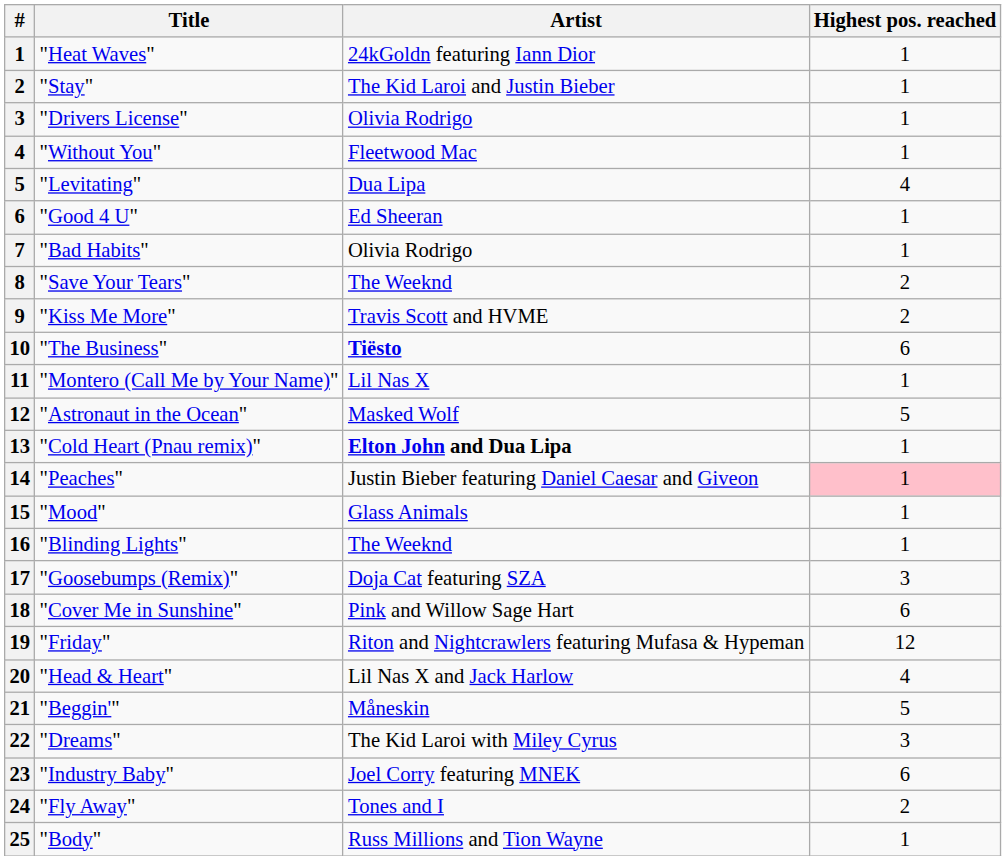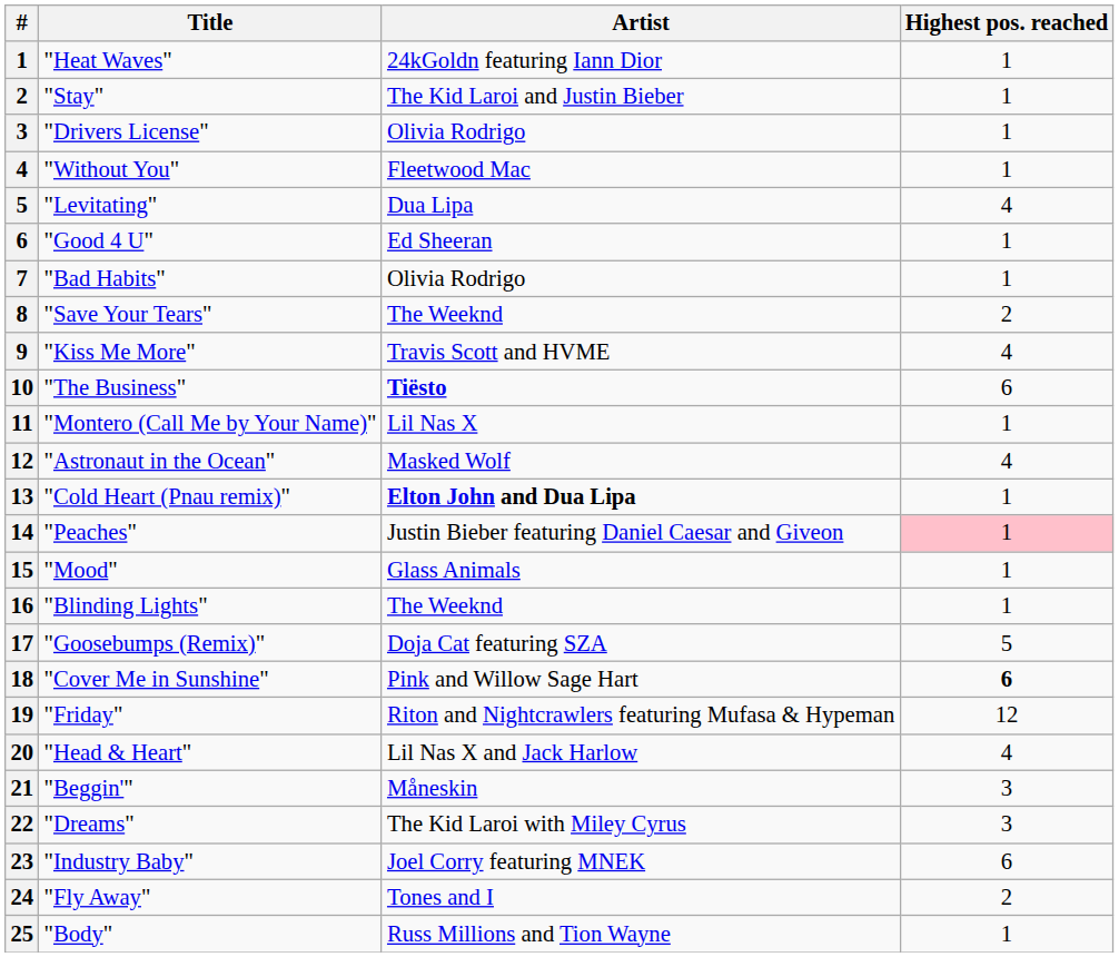 <table class="wikitable sortable">
 <tr>
 <th scope="col">#</th>
 <th scope="col">Title</th>
 <th scope="col">Artist</th>
 <th scope="col">Highest pos. reached</th>
 </tr>
 <tr>
 <th scope="row">1</th>
 <td>"<a href='#'>Heat Waves</a>"</td>
 <td><a href='#'>24kGoldn</a> featuring <a href='#'>Iann Dior</a></td>
 <td style="text-align:center;">1</td>
 </tr>
 <tr>
 <th scope="row">2</th>
 <td>"<a href='#'>Stay</a>"</td>
 <td><a href='#'>The Kid Laroi</a> and <a href='#'>Justin Bieber</a></td>
 <td style="text-align:center;">1</td>
 </tr>
 <tr>
 <th scope="row">3</th>
 <td>"<a href='#'>Drivers License</a>"</td>
 <td><a href='#'>Olivia Rodrigo</a></td>
 <td style="text-align:center;">1</td>
 </tr>
 <tr>
 <th scope="row">4</th>
 <td>"<a href='#'>Without You</a>"</td>
 <td><a href='#'>Fleetwood Mac</a></td>
 <td style="text-align:center;">1</td>
 </tr>
 <tr>
 <th scope="row">5</th>
 <td>"<a href='#'>Levitating</a>"</td>
 <td><a href='#'>Dua Lipa</a></td>
 <td style="text-align:center;">4</td>
 </tr>
 <tr>
 <th scope="row">6</th>
 <td>"<a href='#'>Good 4 U</a>"</td>
 <td><a href='#'>Ed Sheeran</a></td>
 <td style="text-align:center;">1</td>
 </tr>
 <tr>
 <th scope="row">7</th>
 <td>"<a href='#'>Bad Habits</a>"</td>
 <td>Olivia Rodrigo</td>
 <td style="text-align:center;">1</td>
 </tr>
 <tr>
 <th scope="row">8</th>
 <td>"<a href='#'>Save Your Tears</a>"</td>
 <td><a href='#'>The Weeknd</a></td>
 <td style="text-align:center;">2</td>
 </tr>
 <tr>
 <th scope="row">9</th>
 <td>"<a href='#'>Kiss Me More</a>"</td>
 <td><a href='#'>Travis Scott</a> and HVME</td>
-<td style="text-align:center;">2</td>
+<td style="text-align:center;">4</td>
 </tr>
 <tr>
 <th scope="row">10</th>
 <td>"<a href='#'>The Business</a>"</td>
 <td><strong><a href='#'>Tiësto</a></strong></td>
 <td style="text-align:center;">6</td>
 </tr>
 <tr>
 <th scope="row">11</th>
 <td>"<a href='#'>Montero (Call Me by Your Name)</a>"</td>
 <td><a href='#'>Lil Nas X</a></td>
 <td style="text-align:center;">1</td>
 </tr>
 <tr>
 <th scope="row">12</th>
 <td>"<a href='#'>Astronaut in the Ocean</a>"</td>
 <td><a href='#'>Masked Wolf</a></td>
-<td style="text-align:center;">5</td>
+<td style="text-align:center;">4</td>
 </tr>
 <tr>
 <th scope="row">13</th>
 <td>"<a href='#'>Cold Heart (Pnau remix)</a>"</td>
 <td><strong><a href='#'>Elton John</a> and Dua Lipa</strong></td>
 <td style="text-align:center;">1</td>
 </tr>
 <tr>
 <th scope="row">14</th>
 <td>"<a href='#'>Peaches</a>"</td>
 <td>Justin Bieber featuring <a href='#'>Daniel Caesar</a> and <a href='#'>Giveon</a></td>
 <td style="background: pink; text-align:center;">1</td>
 </tr>
 <tr>
 <th scope="row">15</th>
 <td>"<a href='#'>Mood</a>"</td>
 <td><a href='#'>Glass Animals</a></td>
 <td style="text-align:center;">1</td>
 </tr>
 <tr>
 <th scope="row">16</th>
 <td>"<a href='#'>Blinding Lights</a>"</td>
 <td><a href='#'>The Weeknd</a></td>
 <td style="text-align:center;">1</td>
 </tr>
 <tr>
 <th scope="row">17</th>
 <td>"<a href='#'>Goosebumps (Remix)</a>"</td>
 <td><a href='#'>Doja Cat</a> featuring <a href='#'>SZA</a></td>
-<td style="text-align:center;">3</td>
+<td style="text-align:center;">5</td>
 </tr>
 <tr>
 <th scope="row">18</th>
 <td>"<a href='#'>Cover Me in Sunshine</a>"</td>
 <td><a href='#'>Pink</a> and Willow Sage Hart</td>
-<td style="text-align:center;">6</td>
+<td style="text-align:center;"><strong>6</strong></td>
 </tr>
 <tr>
 <th scope="row">19</th>
 <td>"<a href='#'>Friday</a>"</td>
 <td><a href='#'>Riton</a> and <a href='#'>Nightcrawlers</a> featuring Mufasa & Hypeman</td>
 <td style="text-align:center;">12</td>
 </tr>
 <tr>
 <th scope="row">20</th>
 <td>"<a href='#'>Head & Heart</a>"</td>
 <td>Lil Nas X and <a href='#'>Jack Harlow</a></td>
 <td style="text-align:center;">4</td>
 </tr>
 <tr>
 <th scope="row">21</th>
 <td>"<a href='#'>Beggin'</a>"</td>
 <td><a href='#'>Måneskin</a></td>
-<td style="text-align:center;">5</td>
+<td style="text-align:center;">3</td>
 </tr>
 <tr>
 <th scope="row">22</th>
 <td>"<a href='#'>Dreams</a>"</td>
 <td>The Kid Laroi with <a href='#'>Miley Cyrus</a></td>
 <td style="text-align:center;">3</td>
 </tr>
 <tr>
 <th scope="row">23</th>
 <td>"<a href='#'>Industry Baby</a>"</td>
 <td><a href='#'>Joel Corry</a> featuring <a href='#'>MNEK</a></td>
 <td style="text-align:center;">6</td>
 </tr>
 <tr>
 <th scope="row">24</th>
 <td>"<a href='#'>Fly Away</a>"</td>
 <td><a href='#'>Tones and I</a></td>
 <td style="text-align:center;">2</td>
 </tr>
 <tr>
 <th scope="row">25</th>
 <td>"<a href='#'>Body</a>"</td>
 <td><a href='#'>Russ Millions</a> and <a href='#'>Tion Wayne</a></td>
 <td style="text-align:center;">1</td>
 </tr>
 </table>
